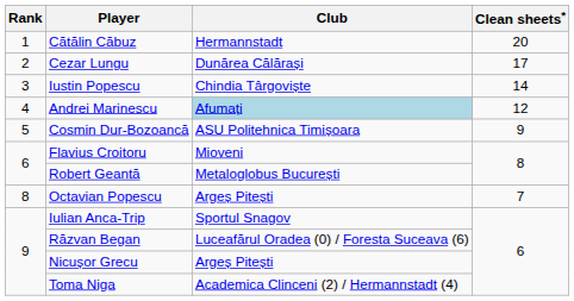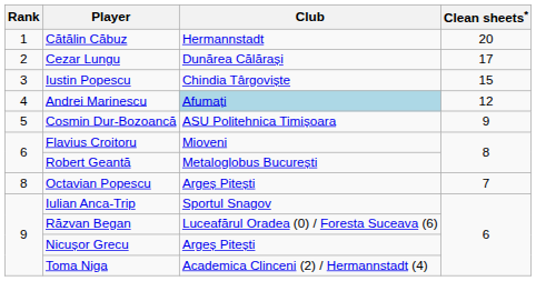 <table class="wikitable">
 <tr>
 <th>Rank</th>
 <th>Player</th>
 <th>Club</th>
 <th>Clean sheets<sup>*</sup></th>
 </tr>
 <tr>
 <td rowspan=1 align=center>1</td>
 <td> <a href='#'>Cătălin Căbuz</a></td>
 <td><a href='#'>Hermannstadt</a></td>
 <td rowspan=1 align=center>20</td>
 </tr>
 <tr>
 <td rowspan=1 align=center>2</td>
 <td> <a href='#'>Cezar Lungu</a></td>
 <td><a href='#'>Dunărea Călărași</a></td>
 <td rowspan=1 align=center>17</td>
 </tr>
 <tr>
 <td rowspan=1 align=center>3</td>
 <td> <a href='#'>Iustin Popescu</a></td>
 <td><a href='#'>Chindia Târgoviște</a></td>
-<td rowspan=1 align=center>14</td>
+<td rowspan=1 align=center>15</td>
 </tr>
 <tr>
 <td rowspan=1 align=center>4</td>
 <td> <a href='#'>Andrei Marinescu</a></td>
 <td style="background: lightblue;"><a href='#'>Afumați</a></td>
 <td rowspan=1 align=center>12</td>
 </tr>
 <tr>
 <td rowspan=1 align=center>5</td>
 <td> <a href='#'>Cosmin Dur-Bozoancă</a></td>
 <td><a href='#'>ASU Politehnica Timișoara</a></td>
 <td rowspan=1 align=center>9</td>
 </tr>
 <tr>
 <td rowspan=2 align=center>6</td>
 <td> <a href='#'>Flavius Croitoru</a></td>
 <td><a href='#'>Mioveni</a></td>
 <td rowspan=2 align=center>8</td>
 </tr>
 <tr>
 <td> <a href='#'>Robert Geantă</a></td>
 <td><a href='#'>Metaloglobus București</a></td>
 </tr>
 <tr>
 <td rowspan=1 align=center>8</td>
 <td> <a href='#'>Octavian Popescu</a></td>
 <td><a href='#'>Argeș Pitești</a></td>
 <td rowspan=1 align=center>7</td>
 </tr>
 <tr>
 <td rowspan=4 align=center>9</td>
 <td> <a href='#'>Iulian Anca-Trip</a></td>
 <td><a href='#'>Sportul Snagov</a></td>
 <td rowspan=4 align=center>6</td>
 </tr>
 <tr>
 <td> <a href='#'>Răzvan Began</a></td>
 <td><a href='#'>Luceafărul Oradea</a> (0) / <a href='#'>Foresta Suceava</a> (6)</td>
 </tr>
 <tr>
 <td> <a href='#'>Nicușor Grecu</a></td>
 <td><a href='#'>Argeș Pitești</a></td>
 </tr>
 <tr>
 <td> <a href='#'>Toma Niga</a></td>
 <td><a href='#'>Academica Clinceni</a> (2) / <a href='#'>Hermannstadt</a> (4)</td>
 </tr>
 </table>
